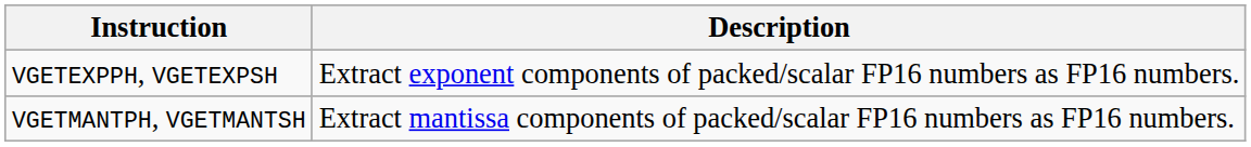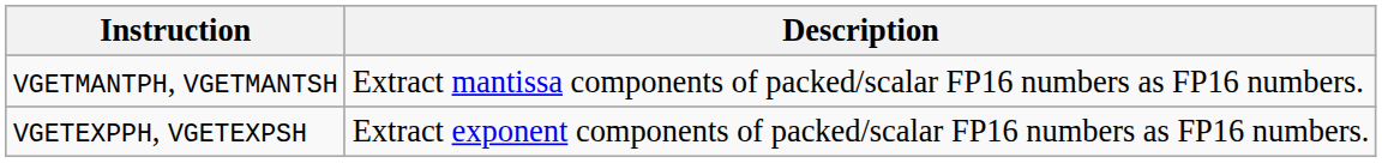 <table class="wikitable">
 <tr>
 <th scope="col">Instruction</th>
 <th scope="col">Description</th>
 </tr>
 <tr>
+<td><code>VGETMANTPH</code>, <code>VGETMANTSH</code></td>
+<td>Extract <a href='#'>mantissa</a> components of packed/scalar FP16 numbers as FP16 numbers.</td>
+</tr>
+<tr>
 <td><code>VGETEXPPH</code>, <code>VGETEXPSH</code></td>
 <td>Extract <a href='#'>exponent</a> components of packed/scalar FP16 numbers as FP16 numbers.</td>
 </tr>
-<tr>
-<td><code>VGETMANTPH</code>, <code>VGETMANTSH</code></td>
-<td>Extract <a href='#'>mantissa</a> components of packed/scalar FP16 numbers as FP16 numbers.</td>
-</tr>
 </table>
